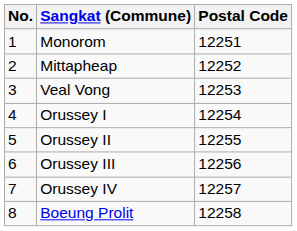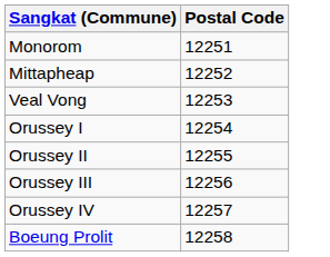 <table class="wikitable">
 <tr>
-<th>No.</th>
 <th><a href='#'>Sangkat</a> (Commune)</th>
 <th>Postal Code</th>
 </tr>
 <tr>
-<td>1</td>
 <td>Monorom</td>
 <td>12251</td>
 </tr>
 <tr>
-<td>2</td>
 <td>Mittapheap</td>
 <td>12252</td>
 </tr>
 <tr>
-<td>3</td>
 <td>Veal Vong</td>
 <td>12253</td>
 </tr>
 <tr>
-<td>4</td>
 <td>Orussey I</td>
 <td>12254</td>
 </tr>
 <tr>
-<td>5</td>
 <td>Orussey II</td>
 <td>12255</td>
 </tr>
 <tr>
-<td>6</td>
 <td>Orussey III</td>
 <td>12256</td>
 </tr>
 <tr>
-<td>7</td>
 <td>Orussey IV</td>
 <td>12257</td>
 </tr>
 <tr>
-<td>8</td>
 <td><a href='#'>Boeung Prolit</a></td>
 <td>12258</td>
 </tr>
 </table>
